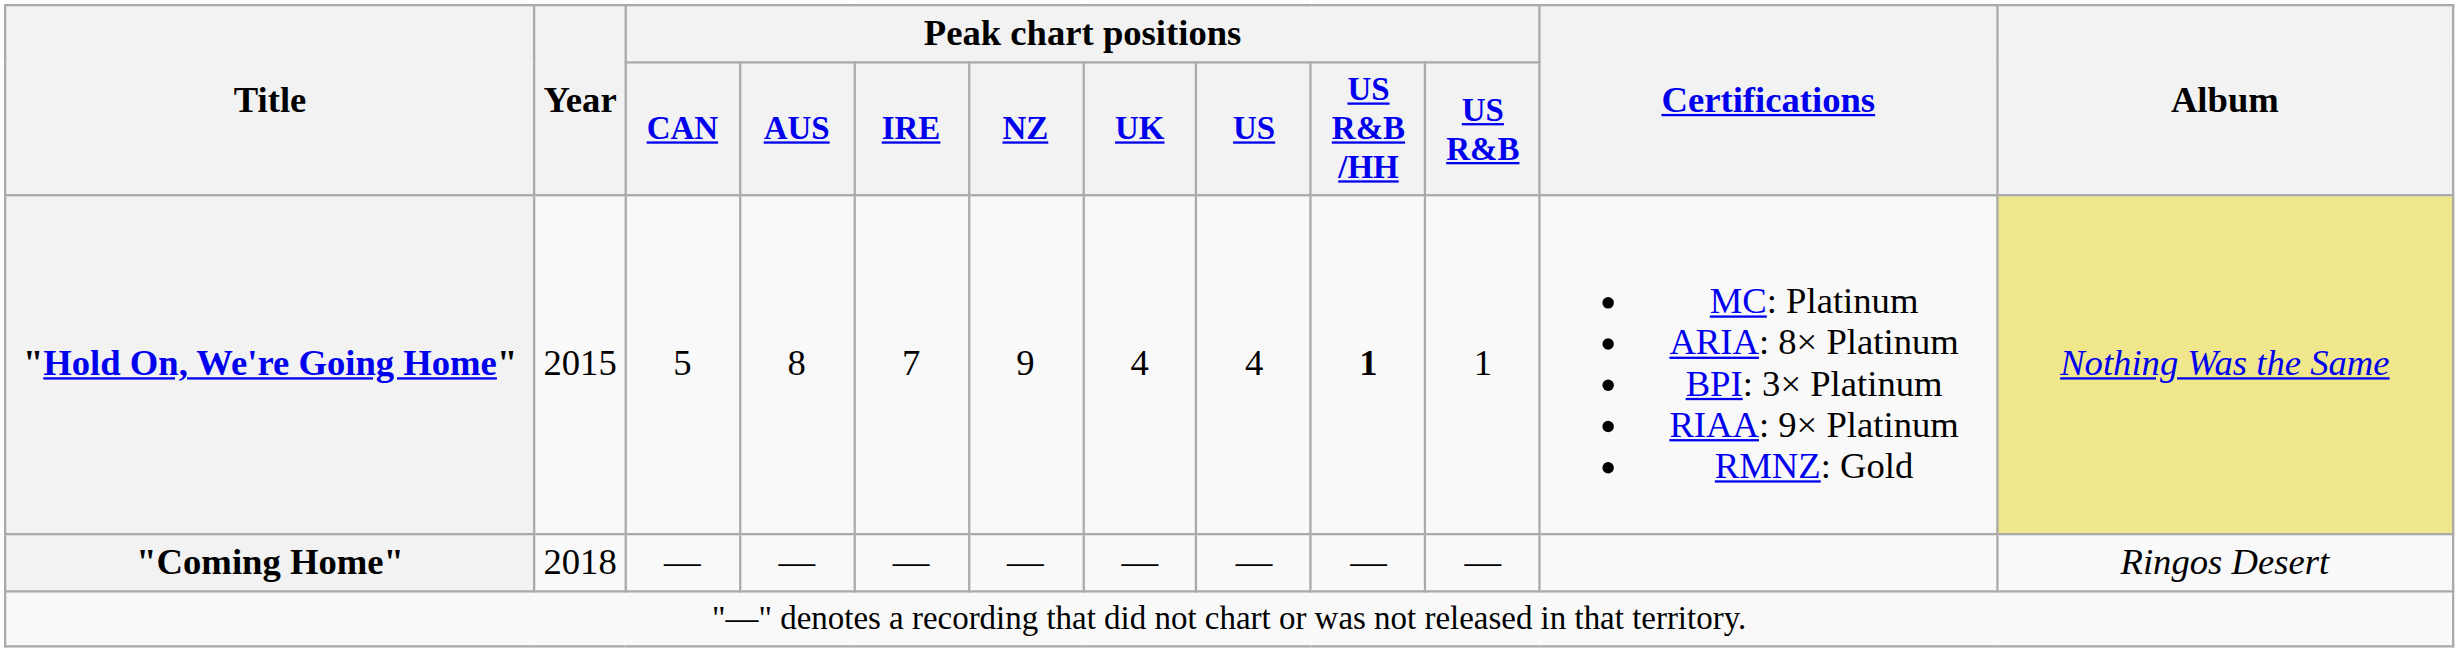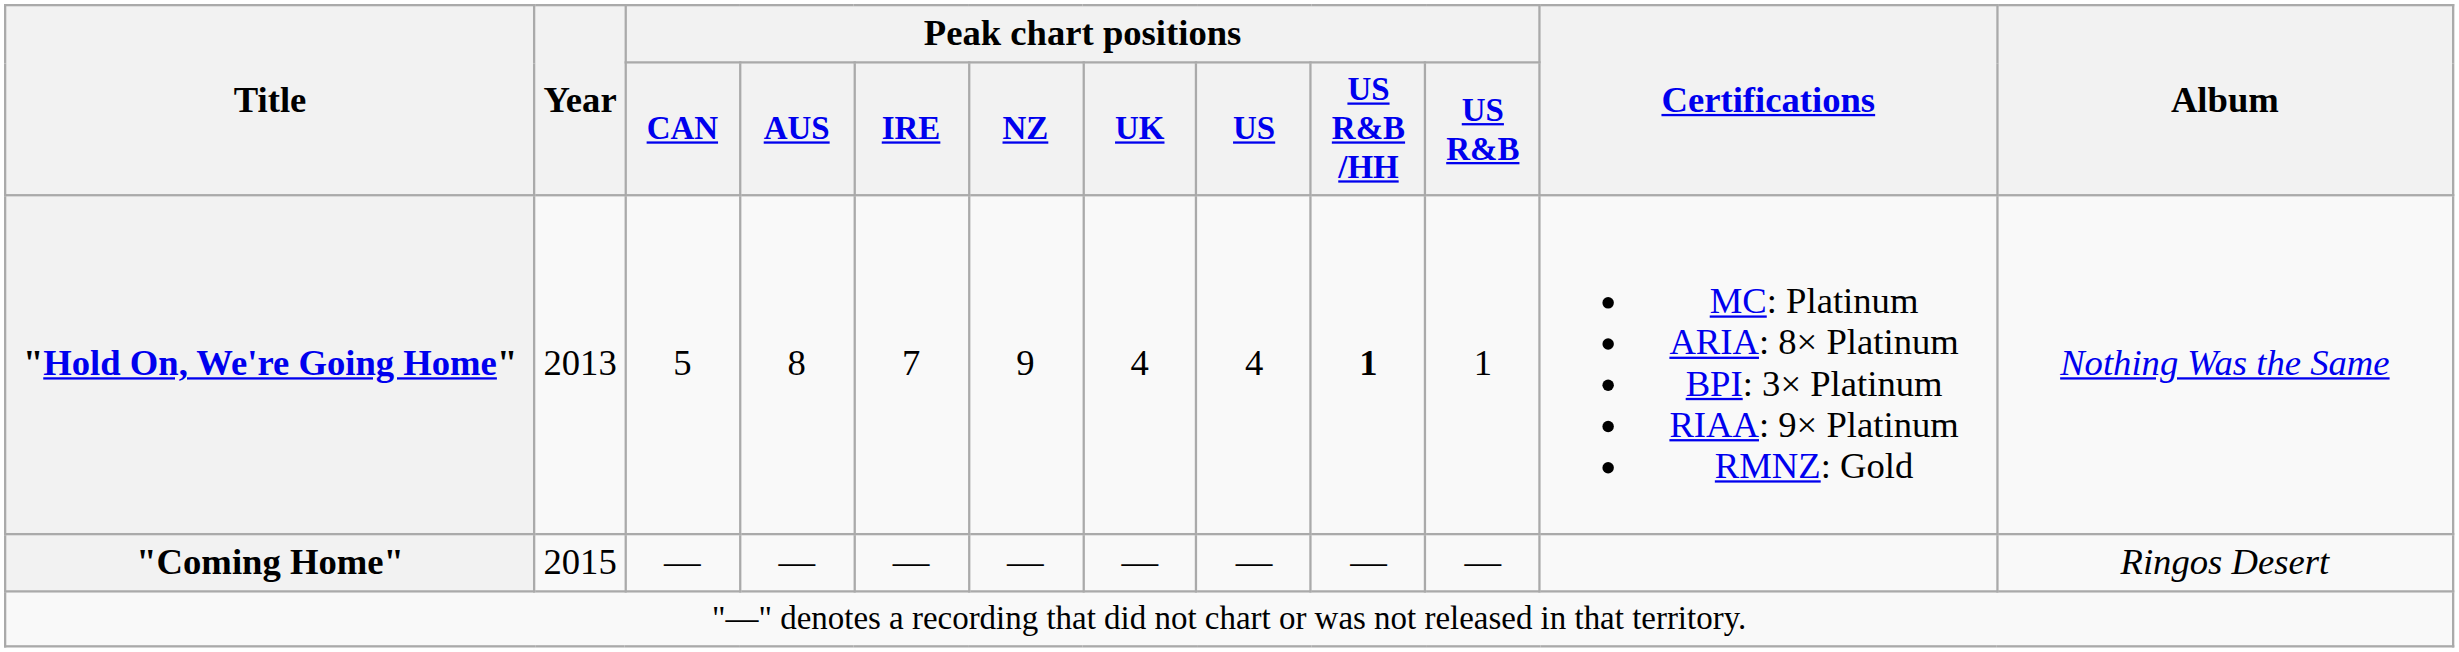 <table class="wikitable plainrowheaders" style="text-align:center;">
 <tr>
 <th scope="col" rowspan="2" style="width:14em;">Title</th>
 <th scope="col" rowspan="2">Year</th>
 <th scope="col" colspan="8">Peak chart positions</th>
 <th scope="col" rowspan="2" style="width:12em;"><a href='#'>Certifications</a></th>
 <th scope="col" rowspan="2" style="width:12em;">Album</th>
 </tr>
 <tr>
 <th scope="col" style="width:3em;font-size:90%;"><a href='#'>CAN</a><br></th>
 <th scope="col" style="width:3em;font-size:90%;"><a href='#'>AUS</a><br></th>
 <th scope="col" style="width:3em;font-size:90%;"><a href='#'>IRE</a><br></th>
 <th scope="col" style="width:3em;font-size:90%;"><a href='#'>NZ</a><br></th>
 <th scope="col" style="width:3em;font-size:90%;"><a href='#'>UK</a><br></th>
 <th scope="col" style="width:3em;font-size:90%;"><a href='#'>US</a><br></th>
 <th scope="col" style="width:3em;font-size:90%;"><a href='#'>US<br>R&B<br>/HH</a><br></th>
 <th scope="col" style="width:3em;font-size:90%;"><a href='#'>US<br>R&B</a><br></th>
 </tr>
 <tr>
 <th scope="row">"<a href='#'>Hold On, We're Going Home</a>"<br></th>
-<td>2015</td>
+<td>2013</td>
 <td>5</td>
 <td>8</td>
 <td>7</td>
 <td>9</td>
 <td>4</td>
 <td>4</td>
 <td><strong>1</strong></td>
 <td>1</td>
 <td><br><ul><li><a href='#'>MC</a>: Platinum</li><li><a href='#'>ARIA</a>: 8× Platinum</li><li><a href='#'>BPI</a>: 3× Platinum</li><li><a href='#'>RIAA</a>: 9× Platinum</li><li><a href='#'>RMNZ</a>: Gold</li></ul></td>
-<td style="background: khaki;"><em><a href='#'>Nothing Was the Same</a></em></td>
+<td><em><a href='#'>Nothing Was the Same</a></em></td>
 </tr>
 <tr>
 <th scope="row">"Coming Home"<br> </th>
-<td>2018</td>
+<td>2015</td>
 <td>—</td>
 <td>—</td>
 <td>—</td>
 <td>—</td>
 <td>—</td>
 <td>—</td>
 <td>—</td>
 <td>—</td>
 <td></td>
 <td><em>Ringos Desert</em></td>
 </tr>
 <tr>
 <td colspan="20" style="font-size:90%">"—" denotes a recording that did not chart or was not released in that territory.</td>
 </tr>
 </table>
